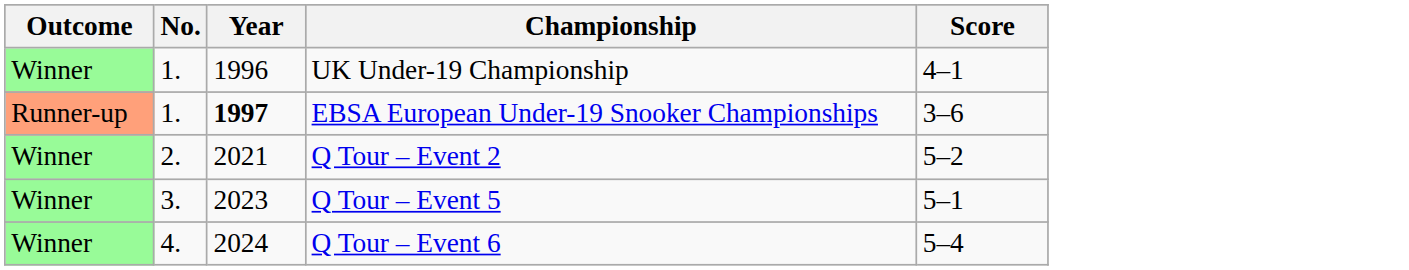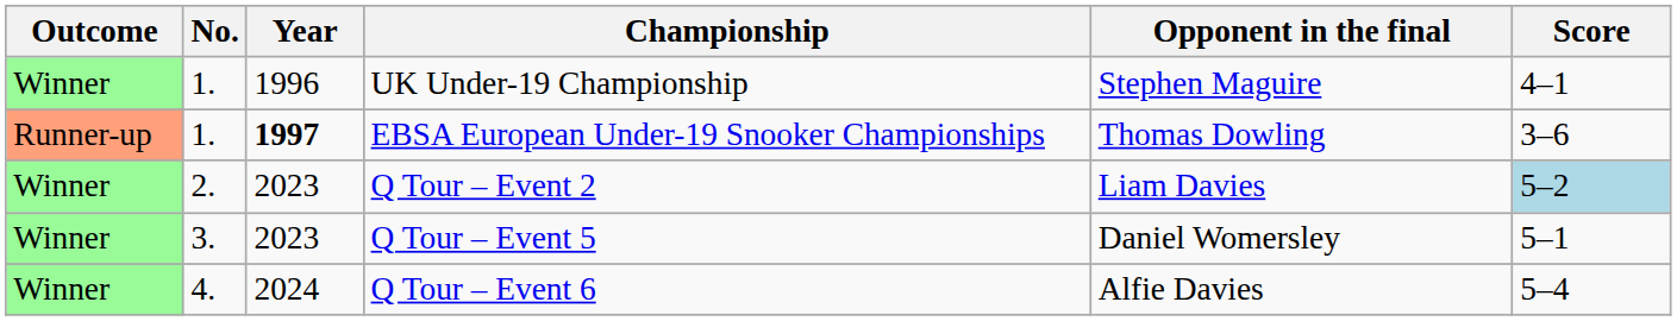 <table class="sortable wikitable">
 <tr>
 <th style="width:80px;">Outcome</th>
 <th style="width:20px;">No.</th>
 <th style="width:50px;">Year</th>
 <th style="width:350px;">Championship</th>
+<th style="width:200px;">Opponent in the final</th>
 <th style="width:70px;">Score</th>
 </tr>
 <tr>
 <td style="background:#98fb98;">Winner</td>
 <td>1.</td>
 <td>1996</td>
 <td>UK Under-19 Championship</td>
+<td> <a href='#'>Stephen Maguire</a></td>
 <td>4–1</td>
 </tr>
 <tr>
 <td style="background:#ffa07a;">Runner-up</td>
 <td>1.</td>
 <td><strong>1997</strong></td>
 <td><a href='#'>EBSA European Under-19 Snooker Championships</a></td>
+<td> <a href='#'>Thomas Dowling</a></td>
 <td>3–6</td>
 </tr>
 <tr>
 <td style="background:#98fb98;">Winner</td>
 <td>2.</td>
-<td>2021</td>
+<td>2023</td>
 <td><a href='#'>Q Tour – Event 2</a></td>
-<td>5–2</td>
+<td> <a href='#'>Liam Davies</a></td>
+<td style="background: lightblue;">5–2</td>
 </tr>
 <tr>
 <td style="background:#98fb98;">Winner</td>
 <td>3.</td>
 <td>2023</td>
 <td><a href='#'>Q Tour – Event 5</a></td>
+<td> Daniel Womersley</td>
 <td>5–1</td>
 </tr>
 <tr>
 <td style="background:#98fb98;">Winner</td>
 <td>4.</td>
 <td>2024</td>
 <td><a href='#'>Q Tour – Event 6</a></td>
+<td> Alfie Davies</td>
 <td>5–4</td>
 </tr>
 </table>
